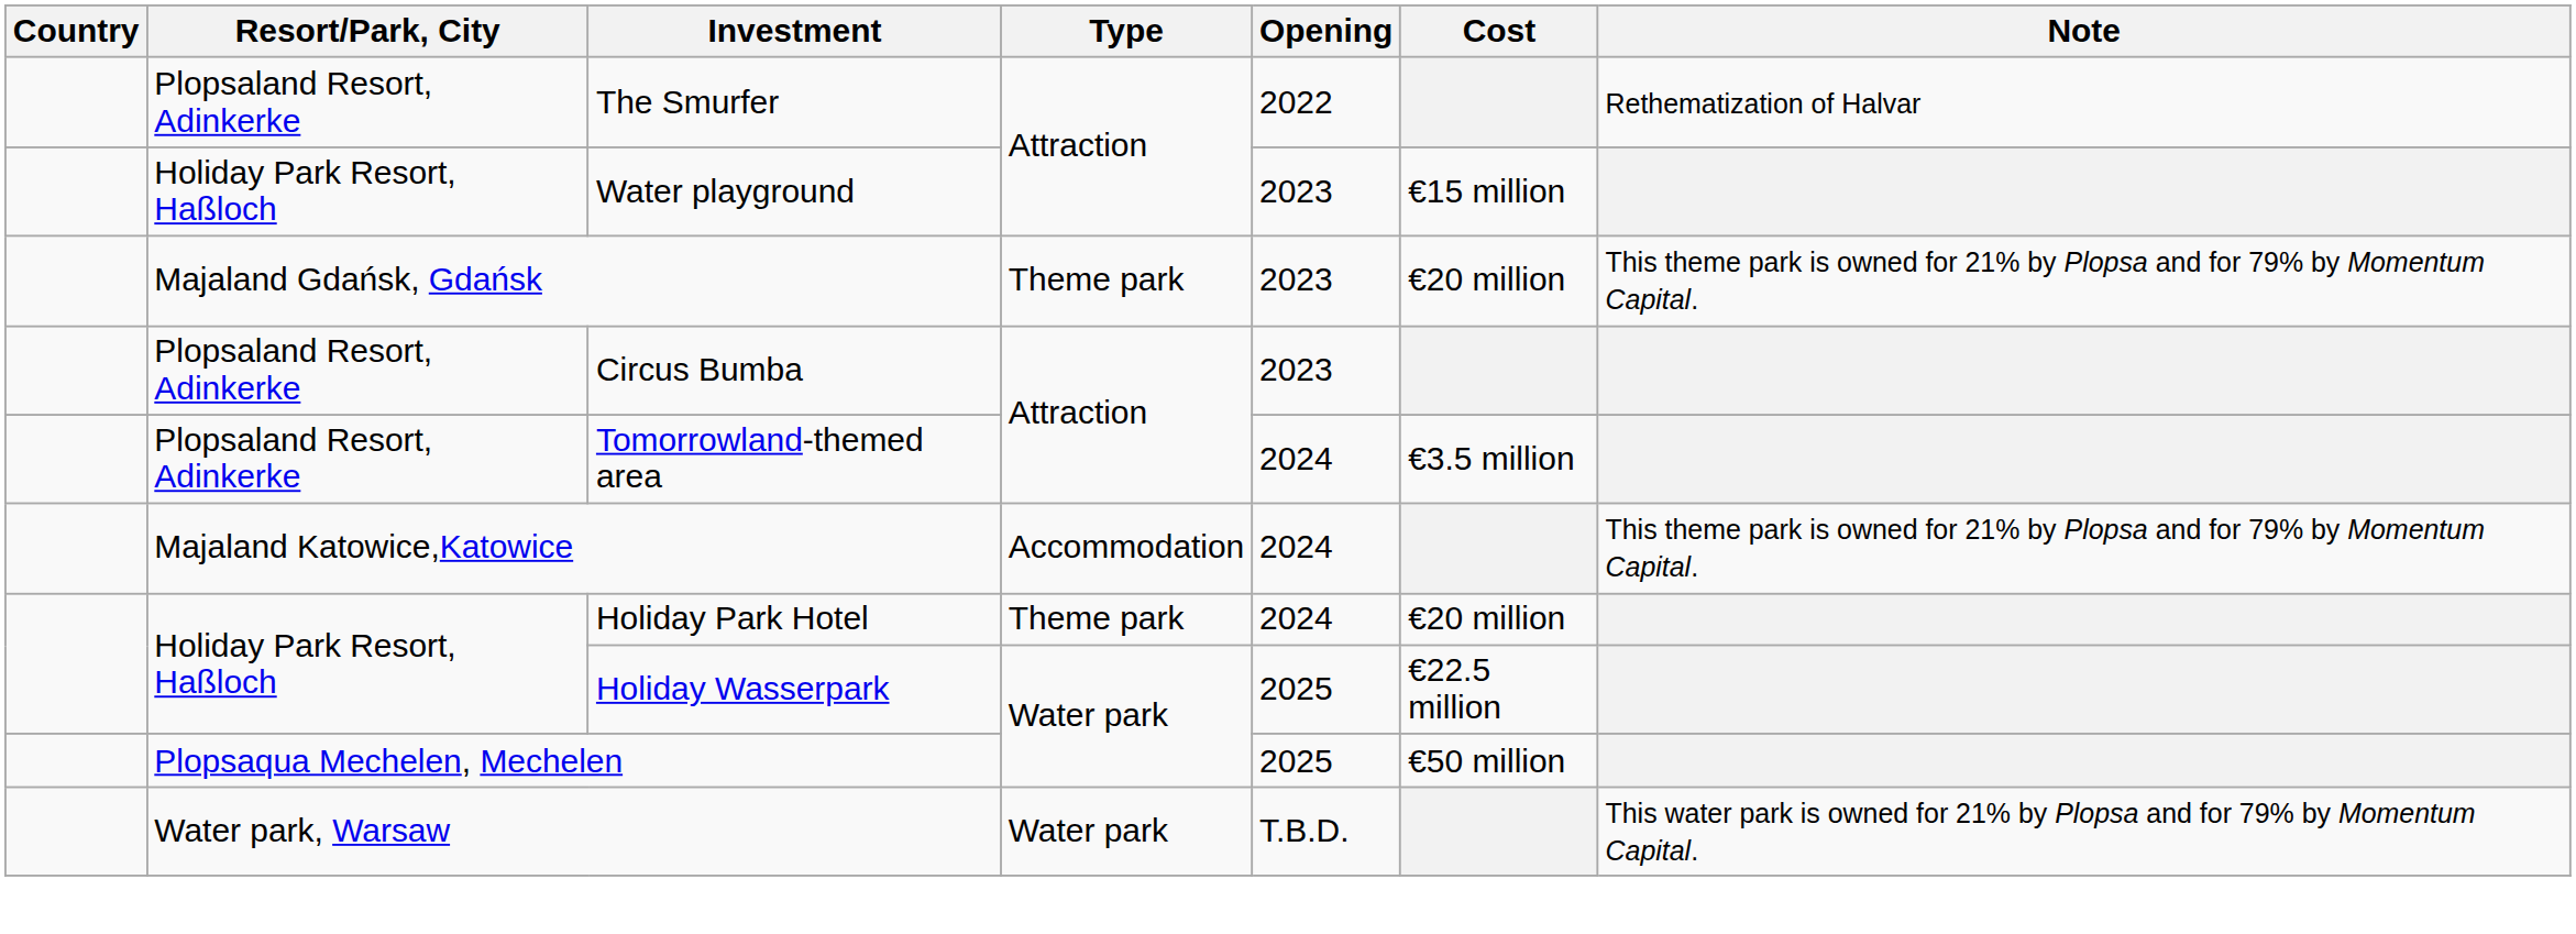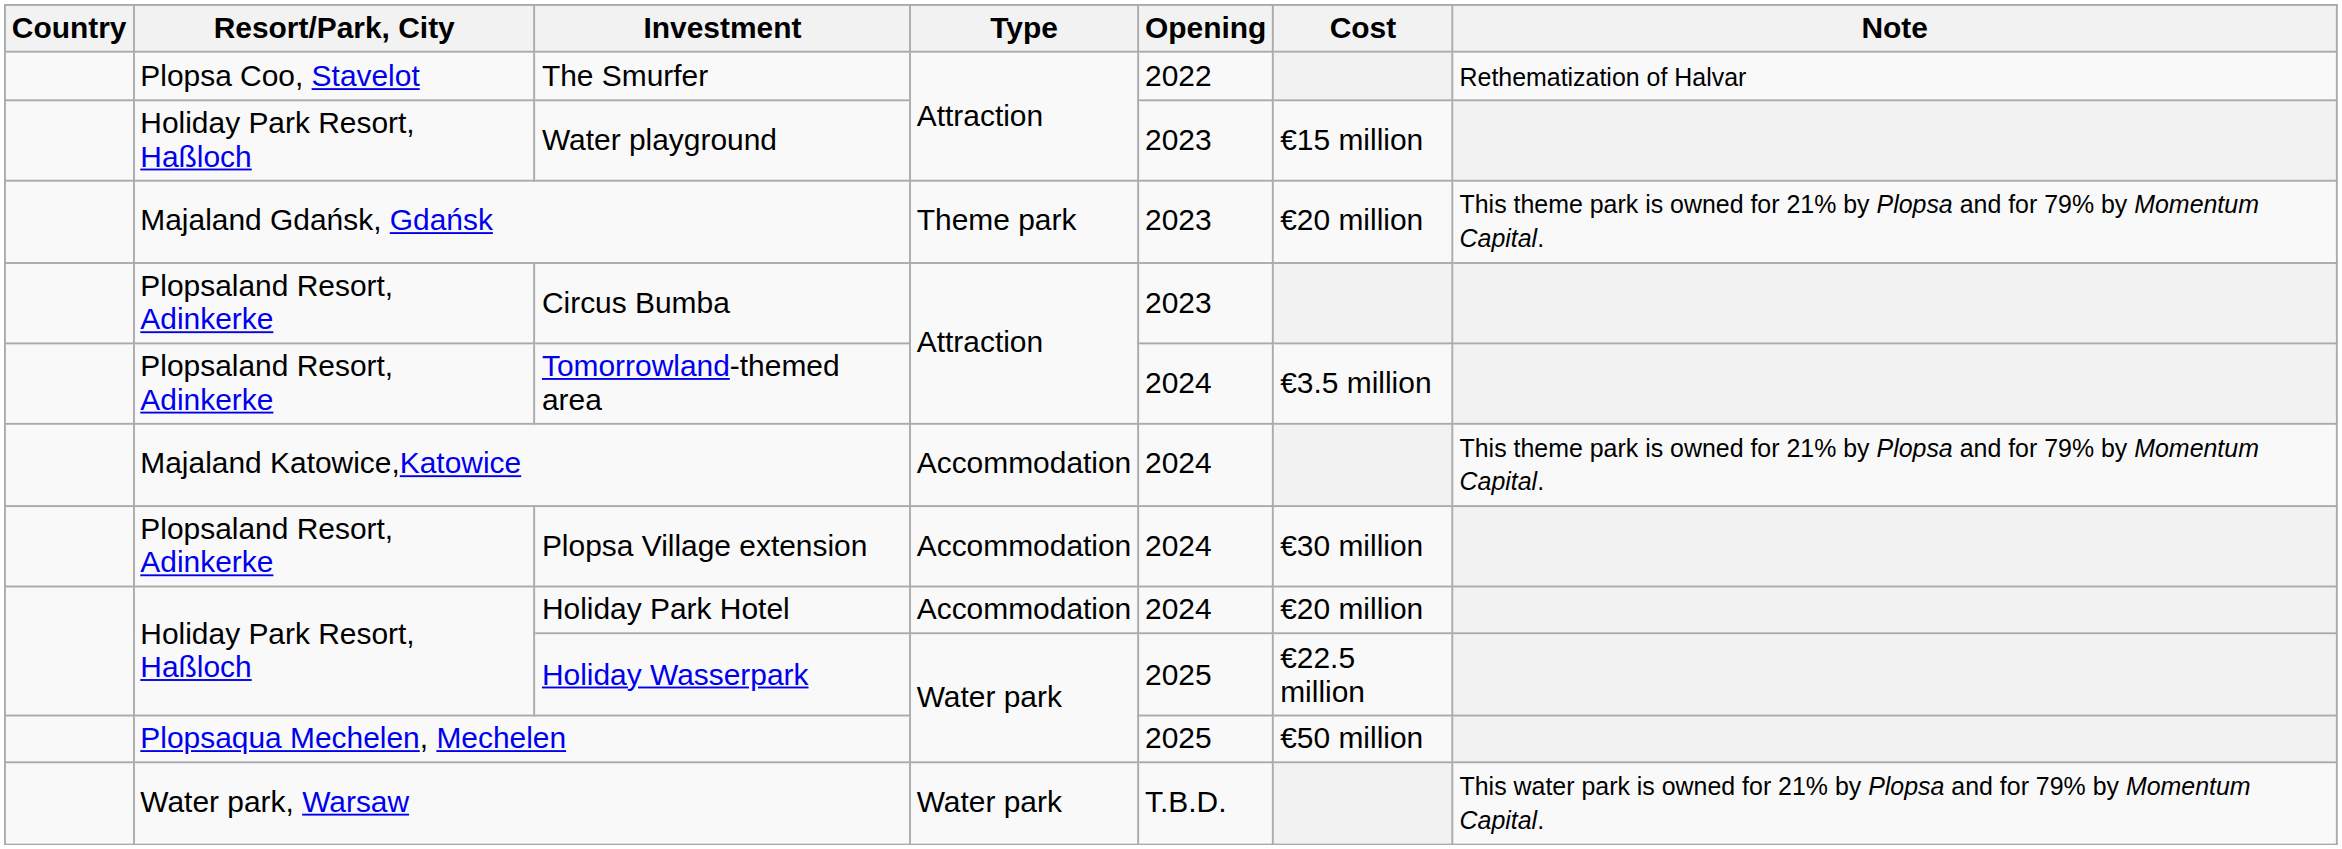 <table class="wikitable sortable">
 <tr>
 <th>Country</th>
 <th>Resort/Park, City</th>
 <th>Investment</th>
 <th>Type</th>
 <th>Opening</th>
 <th>Cost</th>
 <th>Note</th>
 </tr>
 <tr>
 <td></td>
-<td>Plopsaland Resort, <a href='#'>Adinkerke</a></td>
+<td>Plopsa Coo, <a href='#'>Stavelot</a></td>
 <td>The Smurfer</td>
 <td rowspan="2">Attraction</td>
 <td>2022</td>
 <th></th>
 <td><small>Rethematization of Halvar</small></td>
 </tr>
 <tr>
 <td></td>
 <td>Holiday Park Resort, <a href='#'>Haßloch</a></td>
 <td>Water playground</td>
 <td>2023</td>
 <td>€15 million</td>
 <th></th>
 </tr>
 <tr>
 <td></td>
 <td colspan="2">Majaland Gdańsk, <a href='#'>Gdańsk</a></td>
 <td>Theme park</td>
 <td>2023</td>
 <td>€20 million</td>
 <td><small>This theme park is owned for 21% by <em>Plopsa</em> and for 79% by <em>Momentum Capital</em>.</small></td>
 </tr>
 <tr>
 <td></td>
 <td>Plopsaland Resort, <a href='#'>Adinkerke</a></td>
 <td>Circus Bumba</td>
 <td rowspan="2">Attraction</td>
 <td>2023</td>
 <th></th>
 <th></th>
 </tr>
 <tr>
 <td></td>
 <td>Plopsaland Resort, <a href='#'>Adinkerke</a></td>
 <td><a href='#'>Tomorrowland</a>-themed area</td>
 <td>2024</td>
 <td>€3.5 million</td>
 <th></th>
 </tr>
 <tr>
 <td></td>
 <td colspan="2">Majaland Katowice,<a href='#'>Katowice</a></td>
 <td>Accommodation</td>
 <td>2024</td>
 <th></th>
 <td><small>This theme park is owned for 21% by <em>Plopsa</em> and for 79% by <em>Momentum Capital</em>.</small></td>
 </tr>
 <tr>
+<td></td>
+<td>Plopsaland Resort, <a href='#'>Adinkerke</a></td>
+<td>Plopsa Village extension</td>
+<td>Accommodation</td>
+<td>2024</td>
+<td>€30 million</td>
+<th></th>
+</tr>
+<tr>
 <td rowspan="2"></td>
 <td rowspan="2">Holiday Park Resort, <a href='#'>Haßloch</a></td>
 <td>Holiday Park Hotel</td>
-<td>Theme park</td>
+<td>Accommodation</td>
 <td>2024</td>
 <td>€20 million</td>
 <th></th>
 </tr>
 <tr>
 <td><a href='#'>Holiday Wasserpark</a></td>
 <td rowspan="2">Water park</td>
 <td>2025</td>
 <td>€22.5 million</td>
 <th></th>
 </tr>
 <tr>
 <td></td>
 <td colspan="2"><a href='#'>Plopsaqua Mechelen</a>, <a href='#'>Mechelen</a></td>
 <td>2025</td>
 <td>€50 million</td>
 <th></th>
 </tr>
 <tr>
 <td></td>
 <td colspan="2">Water park, <a href='#'>Warsaw</a></td>
 <td>Water park</td>
 <td>T.B.D.</td>
 <th></th>
 <td><small>This water park is owned for 21% by <em>Plopsa</em> and for 79% by <em>Momentum Capital</em>.</small></td>
 </tr>
 </table>
